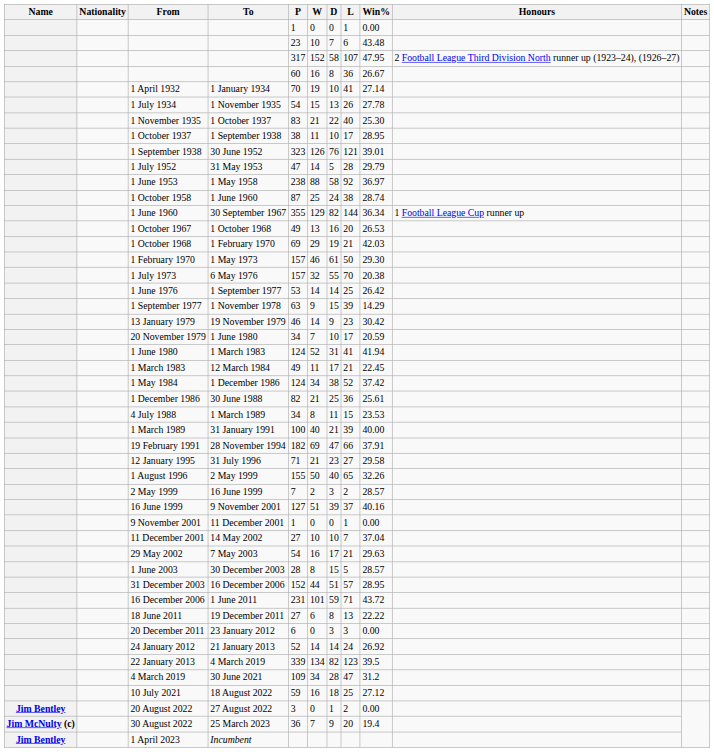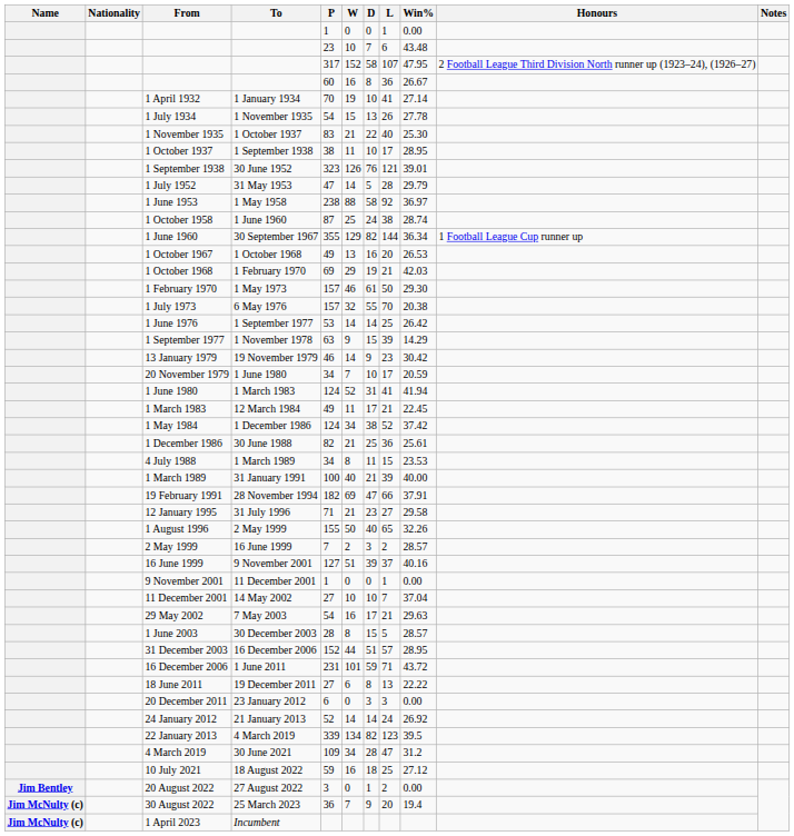 <table class="wikitable plainrowheaders sortable">
 <tr>
 <th scope="col">Name</th>
 <th scope="col">Nationality</th>
 <th scope="col">From</th>
 <th scope="col">To</th>
 <th scope="col">P</th>
 <th scope="col">W</th>
 <th scope="col">D</th>
 <th scope="col">L</th>
 <th scope="col">Win%</th>
 <th scope="col">Honours</th>
 <th scope="col" class="unsortable">Notes</th>
 </tr>
 <tr>
 <th scope="row"></th>
 <td></td>
 <td></td>
 <td></td>
 <td>1</td>
 <td>0</td>
 <td>0</td>
 <td>1</td>
 <td>0.00</td>
 <td></td>
 <td></td>
 </tr>
 <tr>
 <th scope="row"></th>
 <td></td>
 <td></td>
 <td></td>
 <td>23</td>
 <td>10</td>
 <td>7</td>
 <td>6</td>
 <td>43.48</td>
 <td></td>
 <td></td>
 </tr>
 <tr>
 <th scope="row"></th>
 <td></td>
 <td></td>
 <td></td>
 <td>317</td>
 <td>152</td>
 <td>58</td>
 <td>107</td>
 <td>47.95</td>
 <td>2 <a href='#'>Football League Third Division North</a> runner up (1923–24), (1926–27)</td>
 <td></td>
 </tr>
 <tr>
 <th scope="row"></th>
 <td></td>
 <td></td>
 <td></td>
 <td>60</td>
 <td>16</td>
 <td>8</td>
 <td>36</td>
 <td>26.67</td>
 <td></td>
 <td></td>
 </tr>
 <tr>
 <th scope="row"></th>
 <td></td>
 <td>1 April 1932</td>
 <td>1 January 1934</td>
 <td>70</td>
 <td>19</td>
 <td>10</td>
 <td>41</td>
 <td>27.14</td>
 <td></td>
 <td></td>
 </tr>
 <tr>
 <th scope="row"></th>
 <td></td>
 <td>1 July 1934</td>
 <td>1 November 1935</td>
 <td>54</td>
 <td>15</td>
 <td>13</td>
 <td>26</td>
 <td>27.78</td>
 <td></td>
 <td></td>
 </tr>
 <tr>
 <th scope="row"></th>
 <td></td>
 <td>1 November 1935</td>
 <td>1 October 1937</td>
 <td>83</td>
 <td>21</td>
 <td>22</td>
 <td>40</td>
 <td>25.30</td>
 <td></td>
 <td></td>
 </tr>
 <tr>
 <th scope="row"></th>
 <td></td>
 <td>1 October 1937</td>
 <td>1 September 1938</td>
 <td>38</td>
 <td>11</td>
 <td>10</td>
 <td>17</td>
 <td>28.95</td>
 <td></td>
 <td></td>
 </tr>
 <tr>
 <th scope="row"></th>
 <td></td>
 <td>1 September 1938</td>
 <td>30 June 1952</td>
 <td>323</td>
 <td>126</td>
 <td>76</td>
 <td>121</td>
 <td>39.01</td>
 <td></td>
 <td></td>
 </tr>
 <tr>
 <th scope="row"></th>
 <td></td>
 <td>1 July 1952</td>
 <td>31 May 1953</td>
 <td>47</td>
 <td>14</td>
 <td>5</td>
 <td>28</td>
 <td>29.79</td>
 <td></td>
 <td></td>
 </tr>
 <tr>
 <th scope="row"></th>
 <td></td>
 <td>1 June 1953</td>
 <td>1 May 1958</td>
 <td>238</td>
 <td>88</td>
 <td>58</td>
 <td>92</td>
 <td>36.97</td>
 <td></td>
 <td></td>
 </tr>
 <tr>
 <th scope="row"></th>
 <td></td>
 <td>1 October 1958</td>
 <td>1 June 1960</td>
 <td>87</td>
 <td>25</td>
 <td>24</td>
 <td>38</td>
 <td>28.74</td>
 <td></td>
 <td></td>
 </tr>
 <tr>
 <th scope="row"></th>
 <td></td>
 <td>1 June 1960</td>
 <td>30 September 1967</td>
 <td>355</td>
 <td>129</td>
 <td>82</td>
 <td>144</td>
 <td>36.34</td>
 <td>1 <a href='#'>Football League Cup</a> runner up</td>
 <td></td>
 </tr>
 <tr>
 <th scope="row"></th>
 <td></td>
 <td>1 October 1967</td>
 <td>1 October 1968</td>
 <td>49</td>
 <td>13</td>
 <td>16</td>
 <td>20</td>
 <td>26.53</td>
 <td></td>
 <td></td>
 </tr>
 <tr>
 <th scope="row"></th>
 <td></td>
 <td>1 October 1968</td>
 <td>1 February 1970</td>
 <td>69</td>
 <td>29</td>
 <td>19</td>
 <td>21</td>
 <td>42.03</td>
 <td></td>
 <td></td>
 </tr>
 <tr>
 <th scope="row"></th>
 <td></td>
 <td>1 February 1970</td>
 <td>1 May 1973</td>
 <td>157</td>
 <td>46</td>
 <td>61</td>
 <td>50</td>
 <td>29.30</td>
 <td></td>
 <td></td>
 </tr>
 <tr>
 <th scope="row"></th>
 <td></td>
 <td>1 July 1973</td>
 <td>6 May 1976</td>
 <td>157</td>
 <td>32</td>
 <td>55</td>
 <td>70</td>
 <td>20.38</td>
 <td></td>
 <td></td>
 </tr>
 <tr>
 <th scope="row"></th>
 <td></td>
 <td>1 June 1976</td>
 <td>1 September 1977</td>
 <td>53</td>
 <td>14</td>
 <td>14</td>
 <td>25</td>
 <td>26.42</td>
 <td></td>
 <td></td>
 </tr>
 <tr>
 <th scope="row"></th>
 <td></td>
 <td>1 September 1977</td>
 <td>1 November 1978</td>
 <td>63</td>
 <td>9</td>
 <td>15</td>
 <td>39</td>
 <td>14.29</td>
 <td></td>
 <td></td>
 </tr>
 <tr>
 <th scope="row"></th>
 <td></td>
 <td>13 January 1979</td>
 <td>19 November 1979</td>
 <td>46</td>
 <td>14</td>
 <td>9</td>
 <td>23</td>
 <td>30.42</td>
 <td></td>
 <td></td>
 </tr>
 <tr>
 <th scope="row"></th>
 <td></td>
 <td>20 November 1979</td>
 <td>1 June 1980</td>
 <td>34</td>
 <td>7</td>
 <td>10</td>
 <td>17</td>
 <td>20.59</td>
 <td></td>
 <td></td>
 </tr>
 <tr>
 <th scope="row"></th>
 <td></td>
 <td>1 June 1980</td>
 <td>1 March 1983</td>
 <td>124</td>
 <td>52</td>
 <td>31</td>
 <td>41</td>
 <td>41.94</td>
 <td></td>
 <td></td>
 </tr>
 <tr>
 <th scope="row"></th>
 <td></td>
 <td>1 March 1983</td>
 <td>12 March 1984</td>
 <td>49</td>
 <td>11</td>
 <td>17</td>
 <td>21</td>
 <td>22.45</td>
 <td></td>
 <td></td>
 </tr>
 <tr>
 <th scope="row"></th>
 <td></td>
 <td>1 May 1984</td>
 <td>1 December 1986</td>
 <td>124</td>
 <td>34</td>
 <td>38</td>
 <td>52</td>
 <td>37.42</td>
 <td></td>
 <td></td>
 </tr>
 <tr>
 <th scope="row"></th>
 <td></td>
 <td>1 December 1986</td>
 <td>30 June 1988</td>
 <td>82</td>
 <td>21</td>
 <td>25</td>
 <td>36</td>
 <td>25.61</td>
 <td></td>
 <td></td>
 </tr>
 <tr>
 <th scope="row"></th>
 <td></td>
 <td>4 July 1988</td>
 <td>1 March 1989</td>
 <td>34</td>
 <td>8</td>
 <td>11</td>
 <td>15</td>
 <td>23.53</td>
 <td></td>
 <td></td>
 </tr>
 <tr>
 <th scope="row"></th>
 <td></td>
 <td>1 March 1989</td>
 <td>31 January 1991</td>
 <td>100</td>
 <td>40</td>
 <td>21</td>
 <td>39</td>
 <td>40.00</td>
 <td></td>
 <td></td>
 </tr>
 <tr>
 <th scope="row"></th>
 <td></td>
 <td>19 February 1991</td>
 <td>28 November 1994</td>
 <td>182</td>
 <td>69</td>
 <td>47</td>
 <td>66</td>
 <td>37.91</td>
 <td></td>
 <td></td>
 </tr>
 <tr>
 <th scope="row"></th>
 <td></td>
 <td>12 January 1995</td>
 <td>31 July 1996</td>
 <td>71</td>
 <td>21</td>
 <td>23</td>
 <td>27</td>
 <td>29.58</td>
 <td></td>
 <td></td>
 </tr>
 <tr>
 <th scope="row"></th>
 <td></td>
 <td>1 August 1996</td>
 <td>2 May 1999</td>
 <td>155</td>
 <td>50</td>
 <td>40</td>
 <td>65</td>
 <td>32.26</td>
 <td></td>
 <td></td>
 </tr>
 <tr>
 <th scope="row"></th>
 <td></td>
 <td>2 May 1999</td>
 <td>16 June 1999</td>
 <td>7</td>
 <td>2</td>
 <td>3</td>
 <td>2</td>
 <td>28.57</td>
 <td></td>
 <td></td>
 </tr>
 <tr>
 <th scope="row"></th>
 <td></td>
 <td>16 June 1999</td>
 <td>9 November 2001</td>
 <td>127</td>
 <td>51</td>
 <td>39</td>
 <td>37</td>
 <td>40.16</td>
 <td></td>
 <td></td>
 </tr>
 <tr>
 <th scope="row"></th>
 <td></td>
 <td>9 November 2001</td>
 <td>11 December 2001</td>
 <td>1</td>
 <td>0</td>
 <td>0</td>
 <td>1</td>
 <td>0.00</td>
 <td></td>
 <td></td>
 </tr>
 <tr>
 <th scope="row"></th>
 <td></td>
 <td>11 December 2001</td>
 <td>14 May 2002</td>
 <td>27</td>
 <td>10</td>
 <td>10</td>
 <td>7</td>
 <td>37.04</td>
 <td></td>
 <td></td>
 </tr>
 <tr>
 <th scope="row"></th>
 <td></td>
 <td>29 May 2002</td>
 <td>7 May 2003</td>
 <td>54</td>
 <td>16</td>
 <td>17</td>
 <td>21</td>
 <td>29.63</td>
 <td></td>
 <td></td>
 </tr>
 <tr>
 <th scope="row"></th>
 <td></td>
 <td>1 June 2003</td>
 <td>30 December 2003</td>
 <td>28</td>
 <td>8</td>
 <td>15</td>
 <td>5</td>
 <td>28.57</td>
 <td></td>
 <td></td>
 </tr>
 <tr>
 <th scope="row"></th>
 <td></td>
 <td>31 December 2003</td>
 <td>16 December 2006</td>
 <td>152</td>
 <td>44</td>
 <td>51</td>
 <td>57</td>
 <td>28.95</td>
 <td></td>
 <td></td>
 </tr>
 <tr>
 <th scope="row"></th>
 <td></td>
 <td>16 December 2006</td>
 <td>1 June 2011</td>
 <td>231</td>
 <td>101</td>
 <td>59</td>
 <td>71</td>
 <td>43.72</td>
 <td></td>
 <td></td>
 </tr>
 <tr>
 <th scope="row"></th>
 <td></td>
 <td>18 June 2011</td>
 <td>19 December 2011</td>
 <td>27</td>
 <td>6</td>
 <td>8</td>
 <td>13</td>
 <td>22.22</td>
 <td></td>
 <td></td>
 </tr>
 <tr>
 <th scope="row"></th>
 <td></td>
 <td>20 December 2011</td>
 <td>23 January 2012</td>
 <td>6</td>
 <td>0</td>
 <td>3</td>
 <td>3</td>
 <td>0.00</td>
 <td></td>
 <td></td>
 </tr>
 <tr>
 <th scope="row"></th>
 <td></td>
 <td>24 January 2012</td>
 <td>21 January 2013</td>
 <td>52</td>
 <td>14</td>
 <td>14</td>
 <td>24</td>
 <td>26.92</td>
 <td></td>
 <td></td>
 </tr>
 <tr>
 <th scope="row"></th>
 <td></td>
 <td>22 January 2013</td>
 <td>4 March 2019</td>
 <td>339</td>
 <td>134</td>
 <td>82</td>
 <td>123</td>
 <td>39.5</td>
 <td></td>
 <td></td>
 </tr>
 <tr>
 <th scope="row"></th>
 <td></td>
 <td>4 March 2019</td>
 <td>30 June 2021</td>
 <td>109</td>
 <td>34</td>
 <td>28</td>
 <td>47</td>
 <td>31.2</td>
 <td></td>
 <td></td>
 </tr>
 <tr>
 <th scope="row"></th>
 <td></td>
 <td>10 July 2021</td>
 <td>18 August 2022</td>
 <td>59</td>
 <td>16</td>
 <td>18</td>
 <td>25</td>
 <td>27.12</td>
 <td></td>
 <td></td>
 </tr>
 <tr>
 <th scope="row"><a href='#'>Jim Bentley</a></th>
 <td></td>
 <td>20 August 2022</td>
 <td>27 August 2022</td>
 <td>3</td>
 <td>0</td>
 <td>1</td>
 <td>2</td>
 <td>0.00</td>
 <td></td>
 </tr>
 <tr>
 <th scope="row"><a href='#'>Jim McNulty</a> (c)</th>
 <td></td>
 <td>30 August 2022</td>
 <td>25 March 2023</td>
 <td>36</td>
 <td>7</td>
 <td>9</td>
 <td>20</td>
 <td>19.4</td>
 <td></td>
 </tr>
 <tr>
-<th scope="row"><a href='#'>Jim Bentley</a></th>
+<th scope="row"><a href='#'>Jim McNulty</a> (c)</th>
 <td></td>
 <td>1 April 2023</td>
 <td><em>Incumbent</em></td>
 <td></td>
 <td></td>
 <td></td>
 <td></td>
 <td></td>
 <td></td>
 </tr>
 </table>
